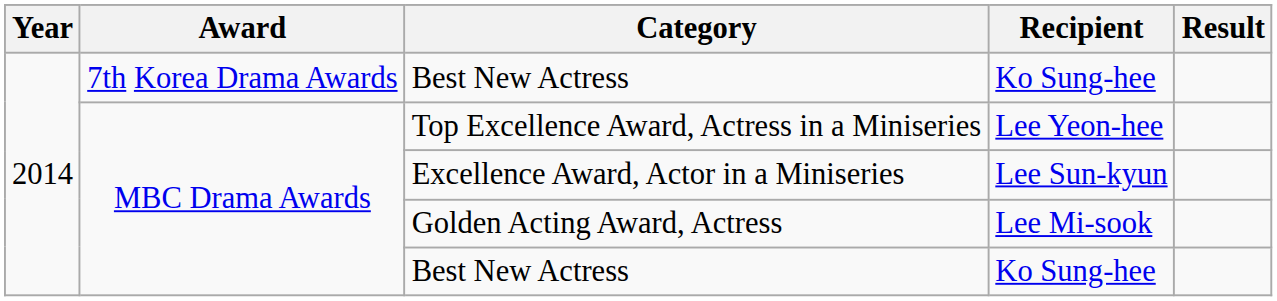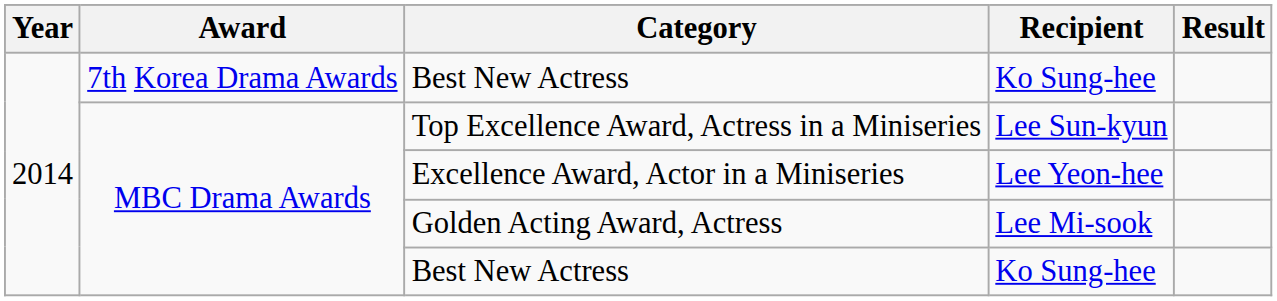 <table class="wikitable">
 <tr>
 <th>Year</th>
 <th>Award</th>
 <th>Category</th>
 <th>Recipient</th>
 <th>Result</th>
 </tr>
 <tr>
 <td rowspan=5>2014</td>
 <td style="text-align:center;"><a href='#'>7th</a> <a href='#'>Korea Drama Awards</a></td>
 <td>Best New Actress</td>
 <td><a href='#'>Ko Sung-hee</a></td>
 <td></td>
 </tr>
 <tr>
 <td rowspan=4 style="text-align:center;"><a href='#'>MBC Drama Awards</a></td>
 <td>Top Excellence Award, Actress in a Miniseries</td>
-<td><a href='#'>Lee Yeon-hee</a></td>
+<td><a href='#'>Lee Sun-kyun</a></td>
 <td></td>
 </tr>
 <tr>
 <td>Excellence Award, Actor in a Miniseries</td>
-<td><a href='#'>Lee Sun-kyun</a></td>
+<td><a href='#'>Lee Yeon-hee</a></td>
 <td></td>
 </tr>
 <tr>
 <td>Golden Acting Award, Actress</td>
 <td><a href='#'>Lee Mi-sook</a></td>
 <td></td>
 </tr>
 <tr>
 <td>Best New Actress</td>
 <td><a href='#'>Ko Sung-hee</a></td>
 <td></td>
 </tr>
 </table>
